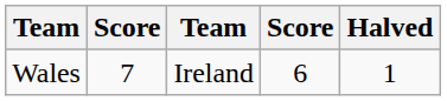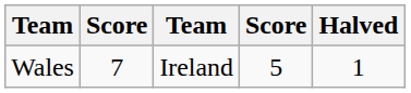 <table class="wikitable" style="text-align:center">
 <tr>
 <th>Team</th>
 <th>Score</th>
 <th>Team</th>
 <th>Score</th>
 <th>Halved</th>
 </tr>
 <tr>
 <td align=left> Wales</td>
 <td>7</td>
 <td align=left> Ireland</td>
-<td>6</td>
+<td>5</td>
 <td>1</td>
 </tr>
 </table>
